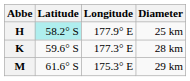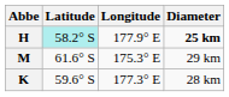 <table class="wikitable" style="text-align: right;">
 <tr>
 <th scope="col">Abbe</th>
 <th scope="col">Latitude</th>
 <th scope="col">Longitude</th>
 <th scope="col">Diameter</th>
 </tr>
 <tr>
 <th scope="row">H</th>
 <td style="background: paleturquoise;">58.2° S</td>
 <td>177.9° E</td>
-<td>25 km</td>
+<td><strong>25 km</strong></td>
+</tr>
+<tr>
+<th scope="row">M</th>
+<td>61.6° S</td>
+<td>175.3° E</td>
+<td>29 km</td>
 </tr>
 <tr>
 <th scope="row">K</th>
 <td>59.6° S</td>
 <td>177.3° E</td>
 <td>28 km</td>
 </tr>
-<tr>
-<th scope="row">M</th>
-<td>61.6° S</td>
-<td>175.3° E</td>
-<td>29 km</td>
-</tr>
 </table>
